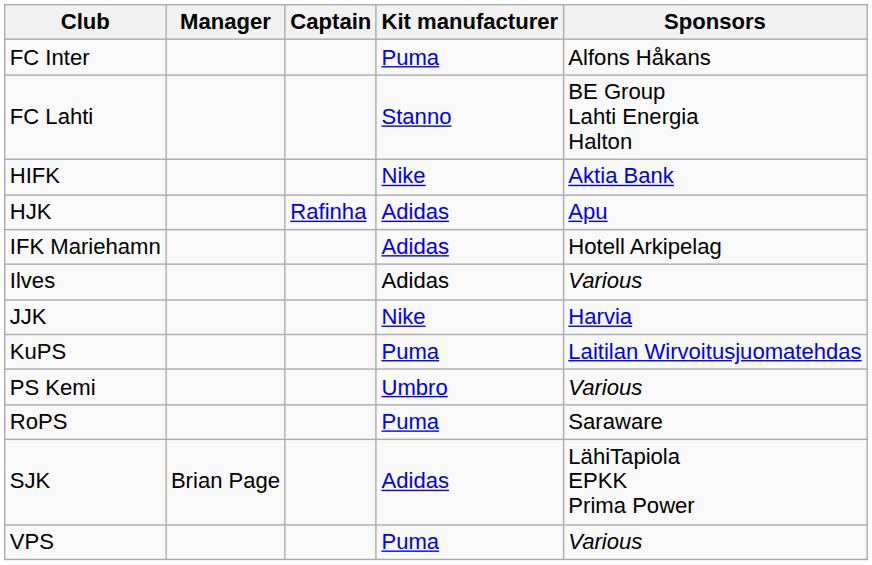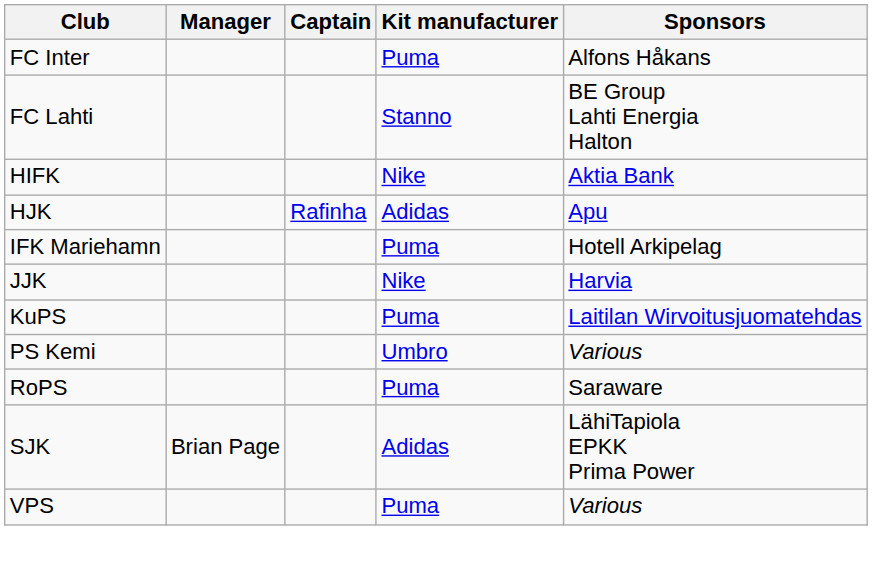 <table class="wikitable sortable">
 <tr>
 <th>Club</th>
 <th>Manager</th>
 <th>Captain</th>
 <th>Kit manufacturer</th>
 <th>Sponsors</th>
 </tr>
 <tr>
 <td>FC Inter</td>
 <td> </td>
 <td> </td>
 <td><a href='#'>Puma</a></td>
 <td>Alfons Håkans</td>
 </tr>
 <tr>
 <td>FC Lahti</td>
 <td> </td>
 <td> </td>
 <td><a href='#'>Stanno</a></td>
 <td>BE Group <br> Lahti Energia <br> Halton</td>
 </tr>
 <tr>
 <td>HIFK</td>
 <td> </td>
 <td> </td>
 <td><a href='#'>Nike</a></td>
 <td><a href='#'>Aktia Bank</a></td>
 </tr>
 <tr>
 <td>HJK</td>
 <td> </td>
 <td> <a href='#'>Rafinha</a></td>
 <td><a href='#'>Adidas</a></td>
 <td><a href='#'>Apu</a></td>
 </tr>
 <tr>
 <td>IFK Mariehamn</td>
 <td> </td>
 <td> </td>
-<td><a href='#'>Adidas</a></td>
+<td><a href='#'>Puma</a></td>
 <td>Hotell Arkipelag</td>
-</tr>
-<tr>
-<td>Ilves</td>
-<td> </td>
-<td> </td>
-<td>Adidas</td>
-<td><em>Various</em></td>
 </tr>
 <tr>
 <td>JJK</td>
 <td> </td>
 <td> </td>
 <td><a href='#'>Nike</a></td>
 <td><a href='#'>Harvia</a></td>
 </tr>
 <tr --->
 <td>KuPS</td>
 <td> </td>
 <td> </td>
 <td><a href='#'>Puma</a></td>
 <td><a href='#'>Laitilan Wirvoitusjuomatehdas</a></td>
 </tr>
 <tr>
 <td>PS Kemi</td>
 <td> </td>
 <td> </td>
 <td><a href='#'>Umbro</a></td>
 <td><em>Various</em></td>
 </tr>
 <tr --->
 <td>RoPS</td>
 <td> </td>
 <td> </td>
 <td><a href='#'>Puma</a></td>
 <td>Saraware</td>
 </tr>
 <tr>
 <td>SJK</td>
 <td> Brian Page<br> </td>
 <td> </td>
 <td><a href='#'>Adidas</a></td>
 <td>LähiTapiola <br> EPKK <br> Prima Power</td>
 </tr>
 <tr>
 <td>VPS</td>
 <td> </td>
 <td> </td>
 <td><a href='#'>Puma</a></td>
 <td><em>Various</em></td>
 </tr>
 </table>
